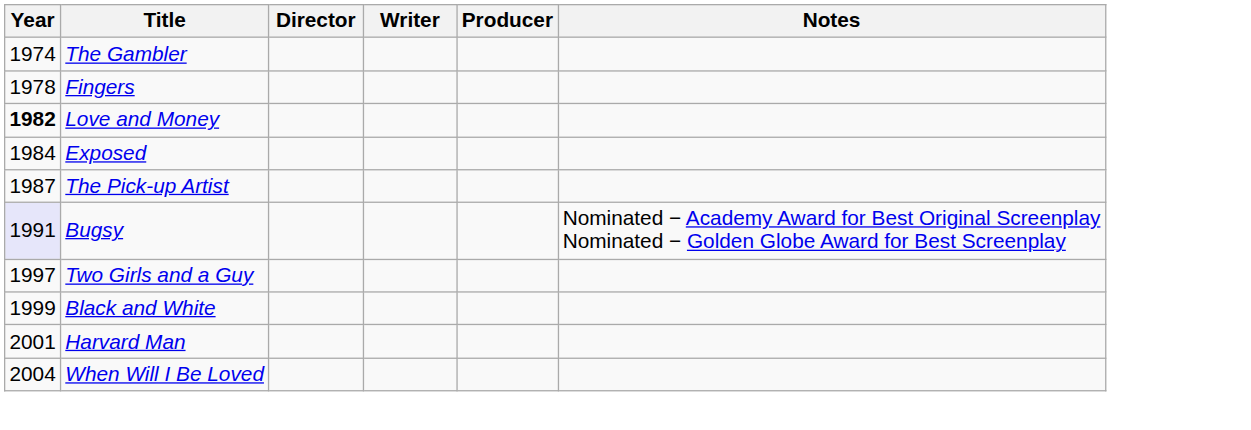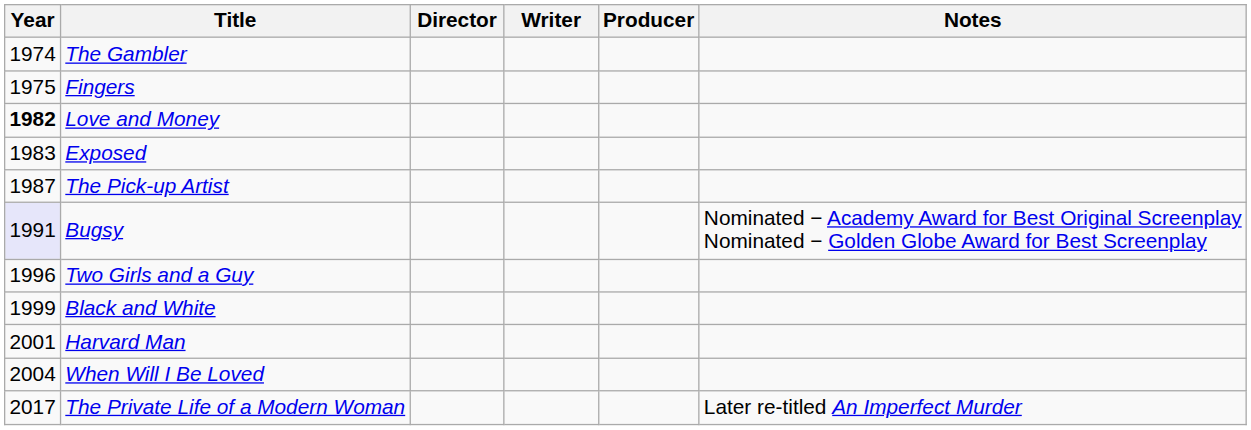 <table class="wikitable">
 <tr>
 <th>Year</th>
 <th>Title</th>
 <th width=65>Director</th>
 <th width=65>Writer</th>
 <th width=65>Producer</th>
 <th>Notes</th>
 </tr>
 <tr>
 <td>1974</td>
 <td><em><a href='#'>The Gambler</a></em></td>
 <td></td>
 <td></td>
 <td></td>
 <td></td>
 </tr>
 <tr>
-<td>1978</td>
+<td>1975</td>
 <td><em><a href='#'>Fingers</a></em></td>
 <td></td>
 <td></td>
 <td></td>
 <td></td>
 </tr>
 <tr>
 <td><strong>1982</strong></td>
 <td><em><a href='#'>Love and Money</a></em></td>
 <td></td>
 <td></td>
 <td></td>
 <td></td>
 </tr>
 <tr>
-<td>1984</td>
+<td>1983</td>
 <td><em><a href='#'>Exposed</a></em></td>
 <td></td>
 <td></td>
 <td></td>
 <td></td>
 </tr>
 <tr>
 <td>1987</td>
 <td><em><a href='#'>The Pick-up Artist</a></em></td>
 <td></td>
 <td></td>
 <td></td>
 <td></td>
 </tr>
 <tr>
 <td style="background: lavender;">1991</td>
 <td><em><a href='#'>Bugsy</a></em></td>
 <td></td>
 <td></td>
 <td></td>
 <td>Nominated − <a href='#'>Academy Award for Best Original Screenplay</a><br>Nominated − <a href='#'>Golden Globe Award for Best Screenplay</a></td>
 </tr>
 <tr>
-<td>1997</td>
+<td>1996</td>
 <td><em><a href='#'>Two Girls and a Guy</a></em></td>
 <td></td>
 <td></td>
 <td></td>
 <td></td>
 </tr>
 <tr>
 <td>1999</td>
 <td><em><a href='#'>Black and White</a></em></td>
 <td></td>
 <td></td>
 <td></td>
 <td></td>
 </tr>
 <tr>
 <td>2001</td>
 <td><em><a href='#'>Harvard Man</a></em></td>
 <td></td>
 <td></td>
 <td></td>
 <td></td>
 </tr>
 <tr>
 <td>2004</td>
 <td><em><a href='#'>When Will I Be Loved</a></em></td>
 <td></td>
 <td></td>
 <td></td>
 <td></td>
 </tr>
+<tr>
+<td>2017</td>
+<td><em><a href='#'>The Private Life of a Modern Woman</a></em></td>
+<td></td>
+<td></td>
+<td></td>
+<td>Later re-titled <em><a href='#'>An Imperfect Murder</a></em></td>
+</tr>
 </table>
